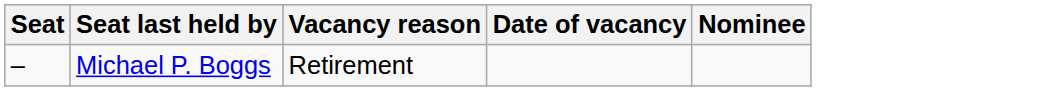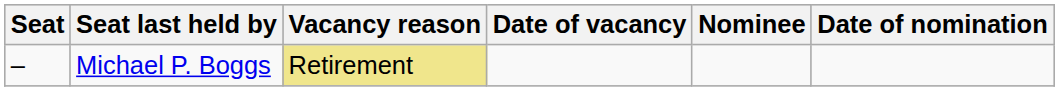 <table class=wikitable>
 <tr>
 <th>Seat</th>
 <th>Seat last held by</th>
 <th>Vacancy reason</th>
 <th>Date of vacancy</th>
 <th>Nominee</th>
+<th>Date of nomination</th>
 </tr>
 <tr>
 <td>–</td>
 <td><a href='#'>Michael P. Boggs</a></td>
-<td>Retirement</td>
+<td style="background: khaki;">Retirement</td>
 <td></td>
+<td align="center"></td>
 <td align="center"></td>
 </tr>
 </table>
